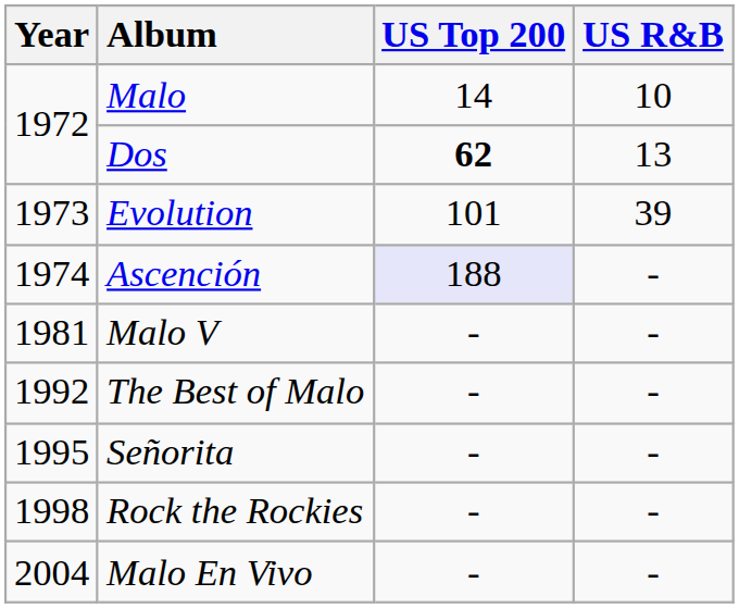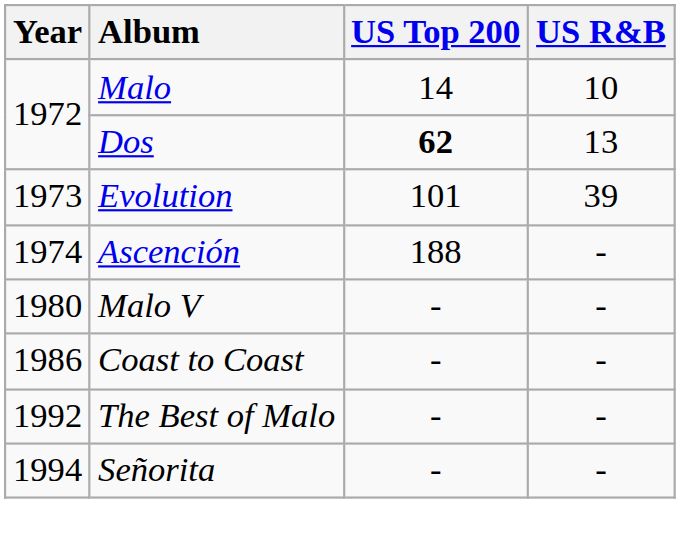 <table class="wikitable">
 <tr>
 <th style="text-align:left;">Year</th>
 <th style="text-align:left;">Album</th>
 <th style="text-align:center;"><a href='#'>US Top 200</a></th>
 <th style="text-align:center;"><a href='#'>US R&B</a></th>
 </tr>
 <tr>
 <td rowspan="2">1972</td>
 <td style="text-align:left;"><em><a href='#'>Malo</a></em></td>
 <td style="text-align:center;">14</td>
 <td style="text-align:center;">10</td>
 </tr>
 <tr>
 <td style="text-align:left;"><em><a href='#'>Dos</a></em></td>
 <td style="text-align:center;"><strong>62</strong></td>
 <td style="text-align:center;">13</td>
 </tr>
 <tr>
 <td style="text-align:left;">1973</td>
 <td style="text-align:left;"><em><a href='#'>Evolution</a></em></td>
 <td style="text-align:center;">101</td>
 <td style="text-align:center;">39</td>
 </tr>
 <tr>
 <td style="text-align:left;">1974</td>
 <td style="text-align:left;"><em><a href='#'>Ascención</a></em></td>
-<td style="background: lavender; text-align:center;">188</td>
+<td style="text-align:center;">188</td>
 <td style="text-align:center;">-</td>
 </tr>
 <tr>
-<td style="text-align:left;">1981</td>
+<td style="text-align:left;">1980</td>
 <td style="text-align:left;"><em>Malo V</em></td>
+<td style="text-align:center;">-</td>
+<td style="text-align:center;">-</td>
+</tr>
+<tr>
+<td style="text-align:left;">1986</td>
+<td style="text-align:left;"><em>Coast to Coast</em></td>
 <td style="text-align:center;">-</td>
 <td style="text-align:center;">-</td>
 </tr>
 <tr>
 <td style="text-align:left;">1992</td>
 <td style="text-align:left;"><em>The Best of Malo</em></td>
 <td style="text-align:center;">-</td>
 <td style="text-align:center;">-</td>
 </tr>
 <tr>
-<td style="text-align:left;">1995</td>
+<td style="text-align:left;">1994</td>
 <td style="text-align:left;"><em>Señorita</em></td>
 <td style="text-align:center;">-</td>
 <td style="text-align:center;">-</td>
 </tr>
-<tr>
-<td style="text-align:left;">1998</td>
-<td style="text-align:left;"><em>Rock the Rockies</em></td>
-<td style="text-align:center;">-</td>
-<td style="text-align:center;">-</td>
-</tr>
-<tr>
-<td style="text-align:left;">2004</td>
-<td style="text-align:left;"><em>Malo En Vivo</em></td>
-<td style="text-align:center;">-</td>
-<td style="text-align:center;">-</td>
-</tr>
 </table>
